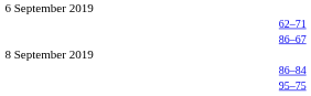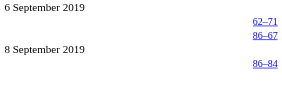 <table style="width:100%;" cellspacing="1">
 <tr>
 <th width=25%></th>
 <th width=2%></th>
 <th width=6%></th>
 <th width=2%></th>
 <th width=25%></th>
 </tr>
 <tr>
 <td>6 September 2019</td>
 </tr>
 <tr style=font-size:90%>
 <td align=right></td>
 <td></td>
 <td align=center><a href='#'>62–71</a></td>
 <td></td>
 <td></td>
 <td></td>
 </tr>
 <tr style=font-size:90%>
 <td align=right></td>
 <td></td>
 <td align=center><a href='#'>86–67</a></td>
 <td></td>
 <td></td>
 <td></td>
 </tr>
 <tr>
 <td>8 September 2019</td>
 </tr>
 <tr style=font-size:90%>
 <td align=right></td>
 <td></td>
 <td align=center><a href='#'>86–84</a></td>
 <td></td>
 <td></td>
 <td></td>
 </tr>
-<tr style=font-size:90%>
-<td align=right></td>
-<td></td>
-<td align=center><a href='#'>95–75</a></td>
-<td></td>
-<td></td>
-<td></td>
-</tr>
 </table>
